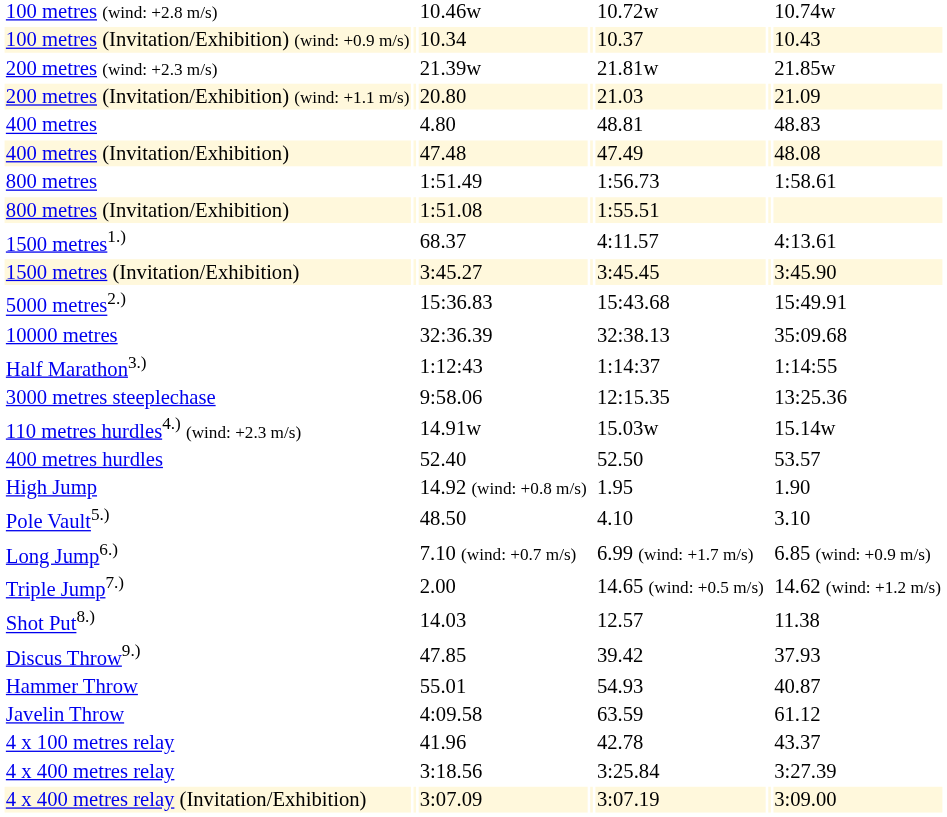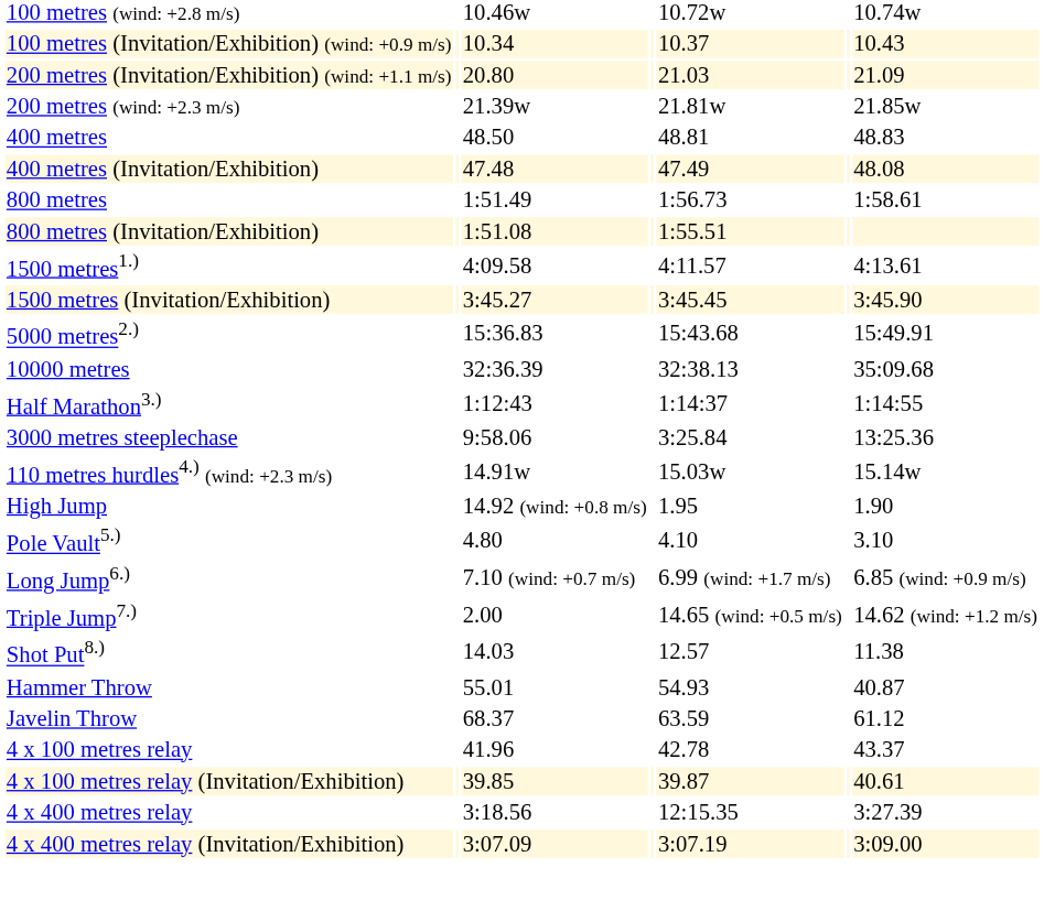 <table>
 <tr>
 <td><a href='#'>100 metres</a> <small>(wind: +2.8 m/s)</small></td>
 <td></td>
 <td>10.46w</td>
 <td></td>
 <td>10.72w</td>
 <td></td>
 <td>10.74w</td>
 </tr>
 <tr style="background-color:CornSilk">
 <td><a href='#'>100 metres</a> (Invitation/Exhibition) <small>(wind: +0.9 m/s)</small></td>
 <td></td>
 <td>10.34</td>
 <td></td>
 <td>10.37</td>
 <td></td>
 <td>10.43</td>
 </tr>
-<tr>
-<td><a href='#'>200 metres</a> <small>(wind: +2.3 m/s)</small></td>
-<td></td>
-<td>21.39w</td>
-<td></td>
-<td>21.81w</td>
-<td></td>
-<td>21.85w</td>
-</tr>
 <tr style="background-color:CornSilk">
 <td><a href='#'>200 metres</a> (Invitation/Exhibition) <small>(wind: +1.1 m/s)</small></td>
 <td></td>
 <td>20.80</td>
 <td></td>
 <td>21.03</td>
 <td></td>
 <td>21.09</td>
 </tr>
 <tr>
+<td><a href='#'>200 metres</a> <small>(wind: +2.3 m/s)</small></td>
+<td></td>
+<td>21.39w</td>
+<td></td>
+<td>21.81w</td>
+<td></td>
+<td>21.85w</td>
+</tr>
+<tr>
 <td><a href='#'>400 metres</a></td>
 <td></td>
-<td>4.80</td>
+<td>48.50</td>
 <td></td>
 <td>48.81</td>
 <td></td>
 <td>48.83</td>
 </tr>
 <tr style="background-color:CornSilk">
 <td><a href='#'>400 metres</a> (Invitation/Exhibition)</td>
 <td></td>
 <td>47.48</td>
 <td></td>
 <td>47.49</td>
 <td></td>
 <td>48.08</td>
 </tr>
 <tr>
 <td><a href='#'>800 metres</a></td>
 <td></td>
 <td>1:51.49</td>
 <td></td>
 <td>1:56.73</td>
 <td></td>
 <td>1:58.61</td>
 </tr>
 <tr style="background-color:CornSilk">
 <td><a href='#'>800 metres</a> (Invitation/Exhibition)</td>
 <td></td>
 <td>1:51.08</td>
 <td></td>
 <td>1:55.51</td>
 <td></td>
 <td></td>
 </tr>
 <tr>
 <td><a href='#'>1500 metres</a><sup>1.)</sup></td>
 <td></td>
-<td>68.37</td>
+<td>4:09.58</td>
 <td></td>
 <td>4:11.57</td>
 <td></td>
 <td>4:13.61</td>
 </tr>
 <tr style="background-color:CornSilk">
 <td><a href='#'>1500 metres</a> (Invitation/Exhibition)</td>
 <td></td>
 <td>3:45.27</td>
 <td></td>
 <td>3:45.45</td>
 <td></td>
 <td>3:45.90</td>
 </tr>
 <tr>
 <td><a href='#'>5000 metres</a><sup>2.)</sup></td>
 <td></td>
 <td>15:36.83</td>
 <td></td>
 <td>15:43.68</td>
 <td></td>
 <td>15:49.91</td>
 </tr>
 <tr>
 <td><a href='#'>10000 metres</a></td>
 <td></td>
 <td>32:36.39</td>
 <td></td>
 <td>32:38.13</td>
 <td></td>
 <td>35:09.68</td>
 </tr>
 <tr>
 <td><a href='#'>Half Marathon</a><sup>3.)</sup></td>
 <td></td>
 <td>1:12:43</td>
 <td></td>
 <td>1:14:37</td>
 <td></td>
 <td>1:14:55</td>
 </tr>
 <tr>
 <td><a href='#'>3000 metres steeplechase</a></td>
 <td></td>
 <td>9:58.06</td>
 <td></td>
-<td>12:15.35</td>
+<td>3:25.84</td>
 <td></td>
 <td>13:25.36</td>
 </tr>
 <tr>
 <td><a href='#'>110 metres hurdles</a><sup>4.)</sup> <small>(wind: +2.3 m/s)</small></td>
 <td></td>
 <td>14.91w</td>
 <td></td>
 <td>15.03w</td>
 <td></td>
 <td>15.14w</td>
 </tr>
 <tr>
-<td><a href='#'>400 metres hurdles</a></td>
-<td></td>
-<td>52.40</td>
-<td></td>
-<td>52.50</td>
-<td></td>
-<td>53.57</td>
-</tr>
-<tr>
 <td><a href='#'>High Jump</a></td>
 <td></td>
 <td>14.92 <small>(wind: +0.8 m/s)</small></td>
 <td></td>
 <td>1.95</td>
 <td></td>
 <td>1.90</td>
 </tr>
 <tr>
 <td><a href='#'>Pole Vault</a><sup>5.)</sup></td>
 <td></td>
-<td>48.50</td>
+<td>4.80</td>
 <td></td>
 <td>4.10</td>
 <td></td>
 <td>3.10</td>
 </tr>
 <tr>
 <td><a href='#'>Long Jump</a><sup>6.)</sup></td>
 <td></td>
 <td>7.10 <small>(wind: +0.7 m/s)</small></td>
 <td></td>
 <td>6.99 <small>(wind: +1.7 m/s)</small></td>
 <td></td>
 <td>6.85 <small>(wind: +0.9 m/s)</small></td>
 </tr>
 <tr>
 <td><a href='#'>Triple Jump</a><sup>7.)</sup></td>
 <td></td>
 <td>2.00</td>
 <td></td>
 <td>14.65 <small>(wind: +0.5 m/s)</small></td>
 <td></td>
 <td>14.62 <small>(wind: +1.2 m/s)</small></td>
 </tr>
 <tr>
 <td><a href='#'>Shot Put</a><sup>8.)</sup></td>
 <td></td>
 <td>14.03</td>
 <td></td>
 <td>12.57</td>
 <td></td>
 <td>11.38</td>
 </tr>
 <tr>
-<td><a href='#'>Discus Throw</a><sup>9.)</sup></td>
-<td></td>
-<td>47.85</td>
-<td></td>
-<td>39.42</td>
-<td></td>
-<td>37.93</td>
-</tr>
-<tr>
 <td><a href='#'>Hammer Throw</a></td>
 <td></td>
 <td>55.01</td>
 <td></td>
 <td>54.93</td>
 <td></td>
 <td>40.87</td>
 </tr>
 <tr>
 <td><a href='#'>Javelin Throw</a></td>
 <td></td>
-<td>4:09.58</td>
+<td>68.37</td>
 <td></td>
 <td>63.59</td>
 <td></td>
 <td>61.12</td>
 </tr>
 <tr>
 <td><a href='#'>4 x 100 metres relay</a></td>
 <td></td>
 <td>41.96</td>
 <td></td>
 <td>42.78</td>
 <td></td>
 <td>43.37</td>
 </tr>
+<tr style="background-color:CornSilk">
+<td><a href='#'>4 x 100 metres relay</a> (Invitation/Exhibition)</td>
+<td></td>
+<td>39.85</td>
+<td></td>
+<td>39.87</td>
+<td></td>
+<td>40.61</td>
+</tr>
 <tr>
 <td><a href='#'>4 x 400 metres relay</a></td>
 <td></td>
 <td>3:18.56</td>
 <td></td>
-<td>3:25.84</td>
+<td>12:15.35</td>
 <td></td>
 <td>3:27.39</td>
 </tr>
 <tr style="background-color:CornSilk">
 <td><a href='#'>4 x 400 metres relay</a> (Invitation/Exhibition)</td>
 <td></td>
 <td>3:07.09</td>
 <td></td>
 <td>3:07.19</td>
 <td></td>
 <td>3:09.00</td>
 </tr>
 </table>
